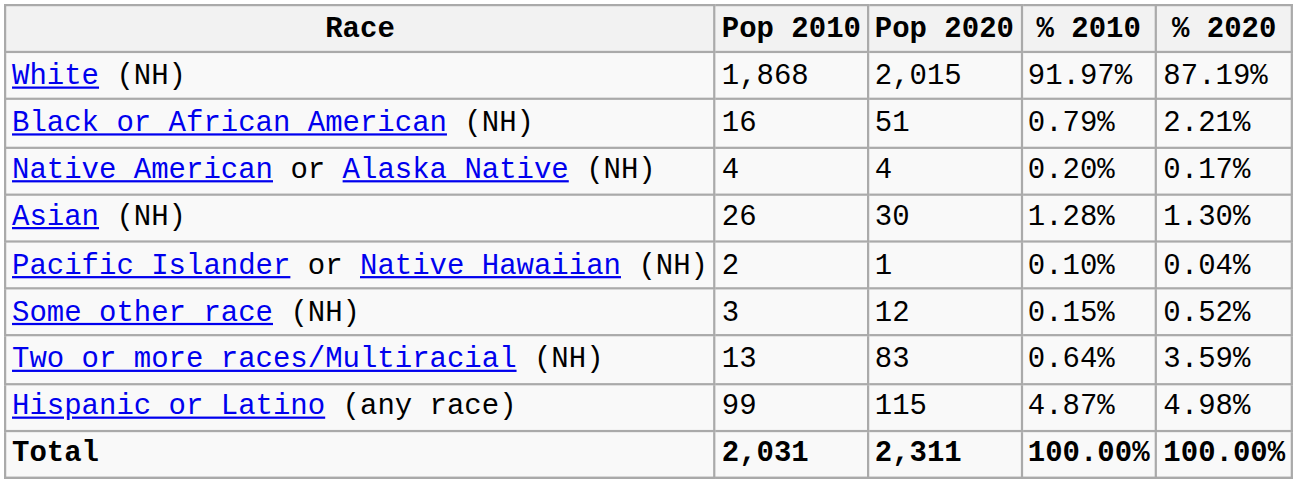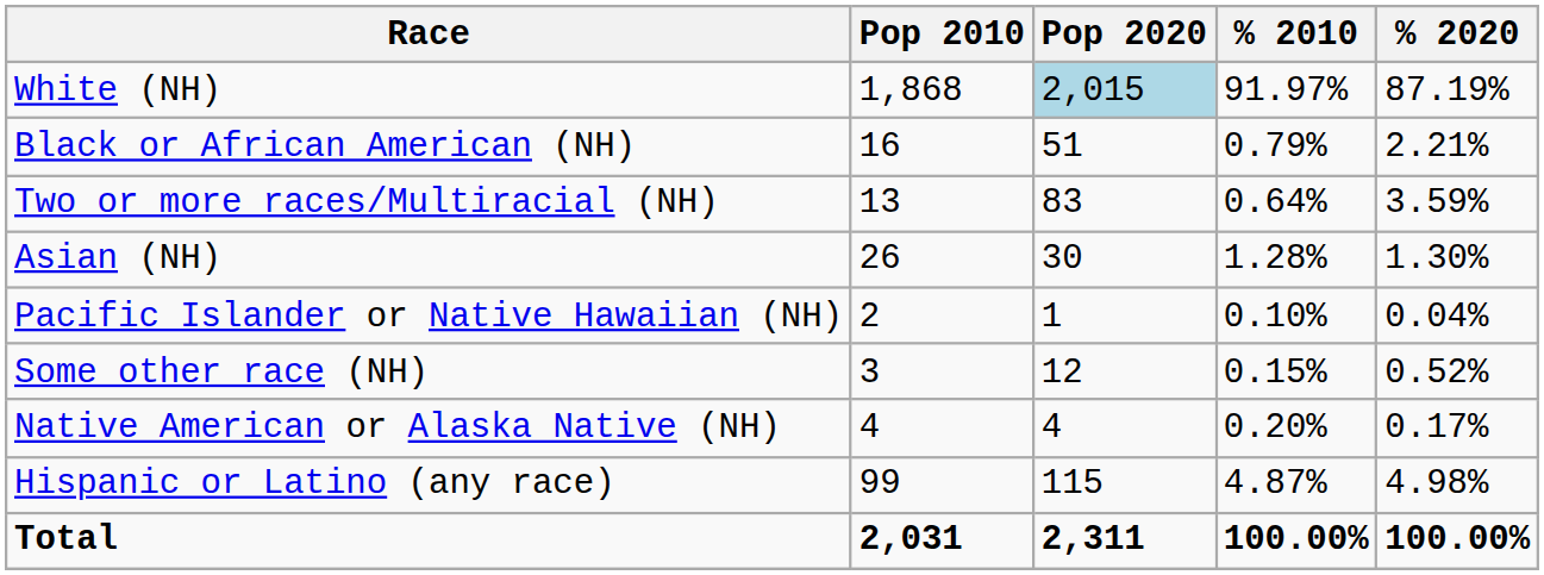 <table class="wikitable">
 <tr>
 <th>Race</th>
 <th>Pop 2010</th>
 <th>Pop 2020</th>
 <th>% 2010</th>
 <th>% 2020</th>
 </tr>
 <tr>
 <td><a href='#'>White</a> (NH)</td>
 <td>1,868</td>
-<td>2,015</td>
+<td style="background: lightblue;">2,015</td>
 <td>91.97%</td>
 <td>87.19%</td>
 </tr>
 <tr>
 <td><a href='#'>Black or African American</a> (NH)</td>
 <td>16</td>
 <td>51</td>
 <td>0.79%</td>
 <td>2.21%</td>
 </tr>
 <tr>
-<td><a href='#'>Native American</a> or <a href='#'>Alaska Native</a> (NH)</td>
-<td>4</td>
-<td>4</td>
-<td>0.20%</td>
-<td>0.17%</td>
+<td><a href='#'>Two or more races/Multiracial</a> (NH)</td>
+<td>13</td>
+<td>83</td>
+<td>0.64%</td>
+<td>3.59%</td>
 </tr>
 <tr>
 <td><a href='#'>Asian</a> (NH)</td>
 <td>26</td>
 <td>30</td>
 <td>1.28%</td>
 <td>1.30%</td>
 </tr>
 <tr>
 <td><a href='#'>Pacific Islander</a> or <a href='#'>Native Hawaiian</a> (NH)</td>
 <td>2</td>
 <td>1</td>
 <td>0.10%</td>
 <td>0.04%</td>
 </tr>
 <tr>
 <td><a href='#'>Some other race</a> (NH)</td>
 <td>3</td>
 <td>12</td>
 <td>0.15%</td>
 <td>0.52%</td>
 </tr>
 <tr>
-<td><a href='#'>Two or more races/Multiracial</a> (NH)</td>
-<td>13</td>
-<td>83</td>
-<td>0.64%</td>
-<td>3.59%</td>
+<td><a href='#'>Native American</a> or <a href='#'>Alaska Native</a> (NH)</td>
+<td>4</td>
+<td>4</td>
+<td>0.20%</td>
+<td>0.17%</td>
 </tr>
 <tr>
 <td><a href='#'>Hispanic or Latino</a> (any race)</td>
 <td>99</td>
 <td>115</td>
 <td>4.87%</td>
 <td>4.98%</td>
 </tr>
 <tr>
 <td><strong>Total</strong></td>
 <td><strong>2,031</strong></td>
 <td><strong>2,311</strong></td>
 <td><strong>100.00%</strong></td>
 <td><strong>100.00%</strong></td>
 </tr>
 <tr>
 </tr>
 </table>
